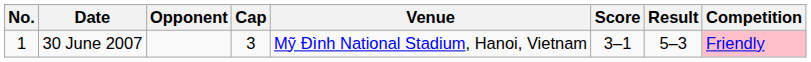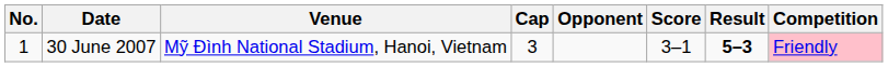 <table class="wikitable sortable">
 <tr>
 <th scope="col">No.</th>
 <th scope="col">Date</th>
+<th scope="col">Venue</th>
+<th scope="col">Cap</th>
 <th scope="col">Opponent</th>
-<th scope="col">Cap</th>
-<th scope="col">Venue</th>
 <th scope="col">Score</th>
 <th scope="col">Result</th>
 <th scope="col">Competition</th>
 </tr>
 <tr>
 <td align="center">1</td>
 <td>30 June 2007</td>
+<td><a href='#'>Mỹ Đình National Stadium</a>, Hanoi, Vietnam</td>
+<td align="center">3</td>
 <td></td>
-<td align="center">3</td>
-<td><a href='#'>Mỹ Đình National Stadium</a>, Hanoi, Vietnam</td>
 <td align="center">3–1</td>
-<td align="center">5–3</td>
+<td align="center"><strong>5–3</strong></td>
 <td style="background: pink;"><a href='#'>Friendly</a></td>
 </tr>
 </table>
